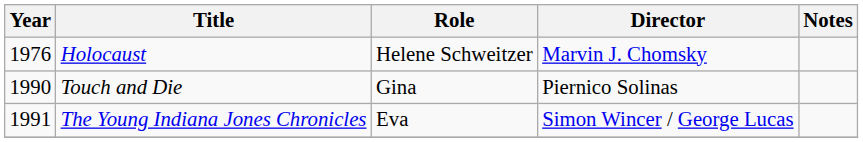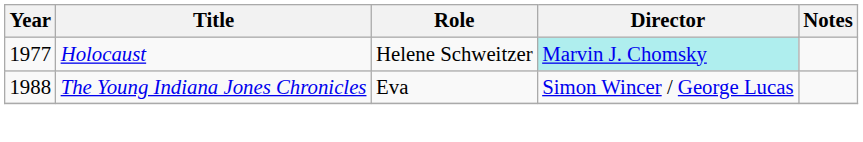 <table class="wikitable sortable">
 <tr>
 <th>Year</th>
 <th>Title</th>
 <th>Role</th>
 <th>Director</th>
 <th class = "unsortable">Notes</th>
 </tr>
 <tr>
-<td>1976</td>
+<td>1977</td>
 <td><em><a href='#'>Holocaust</a></em></td>
 <td>Helene Schweitzer</td>
-<td><a href='#'>Marvin J. Chomsky</a></td>
+<td style="background: paleturquoise;"><a href='#'>Marvin J. Chomsky</a></td>
 <td></td>
 </tr>
 <tr>
-<td>1990</td>
-<td><em>Touch and Die</em></td>
-<td>Gina</td>
-<td>Piernico Solinas</td>
-<td></td>
-</tr>
-<tr>
-<td>1991</td>
+<td>1988</td>
 <td><em><a href='#'>The Young Indiana Jones Chronicles</a></em></td>
 <td>Eva</td>
 <td><a href='#'>Simon Wincer</a> / <a href='#'>George Lucas</a></td>
 <td></td>
 </tr>
 <tr>
 </tr>
 </table>
